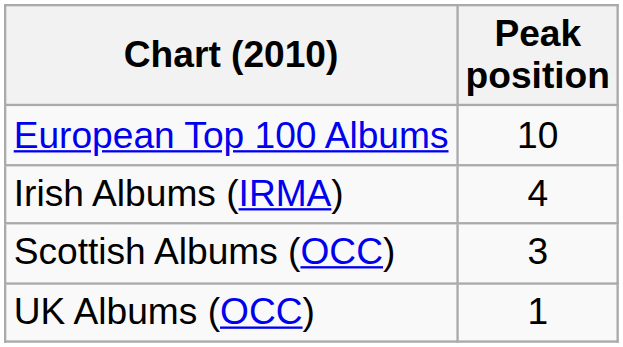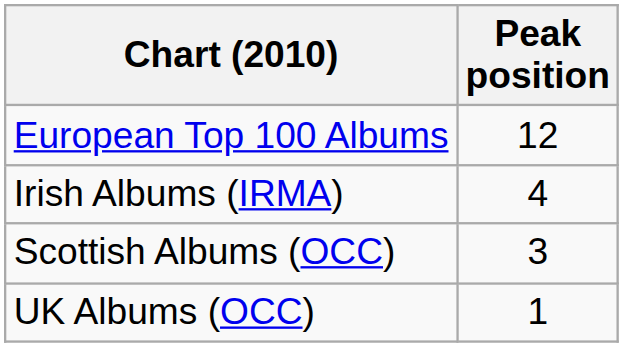 <table class="wikitable sortable">
 <tr>
 <th>Chart (2010)</th>
 <th>Peak<br>position</th>
 </tr>
 <tr>
 <td><a href='#'>European Top 100 Albums</a></td>
-<td style="text-align:center;">10</td>
+<td style="text-align:center;">12</td>
 </tr>
 <tr>
 <td>Irish Albums (<a href='#'>IRMA</a>)</td>
 <td style="text-align:center;">4</td>
 </tr>
 <tr>
 <td>Scottish Albums (<a href='#'>OCC</a>)</td>
 <td style="text-align:center;">3</td>
 </tr>
 <tr>
 <td>UK Albums (<a href='#'>OCC</a>)</td>
 <td style="text-align:center;">1</td>
 </tr>
 </table>
